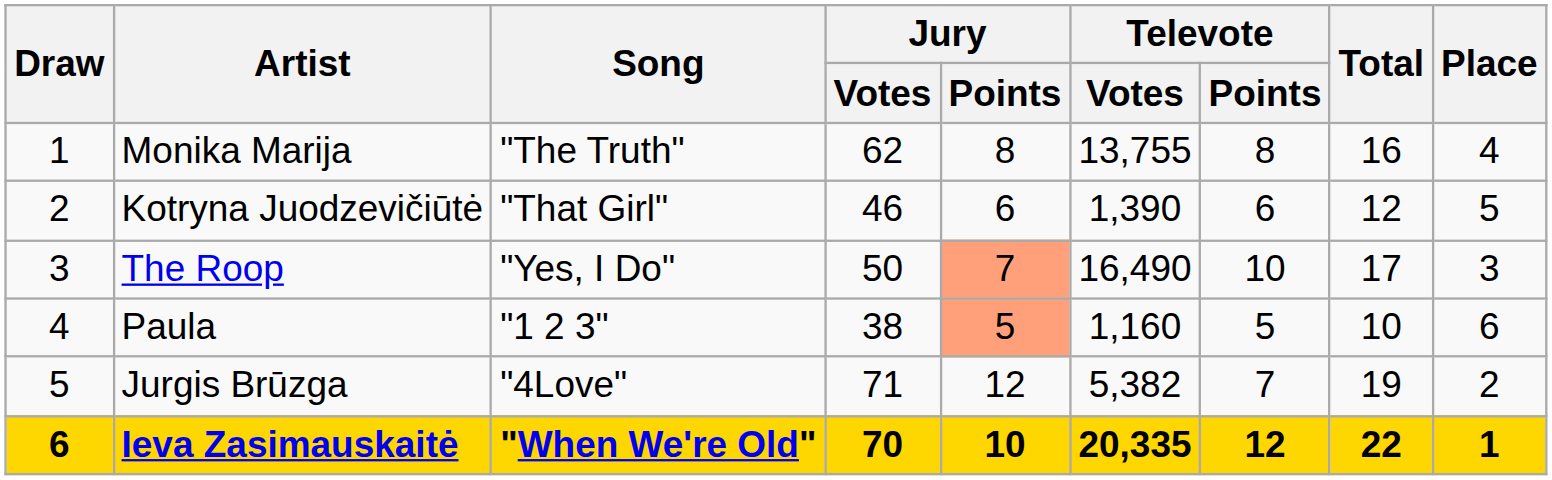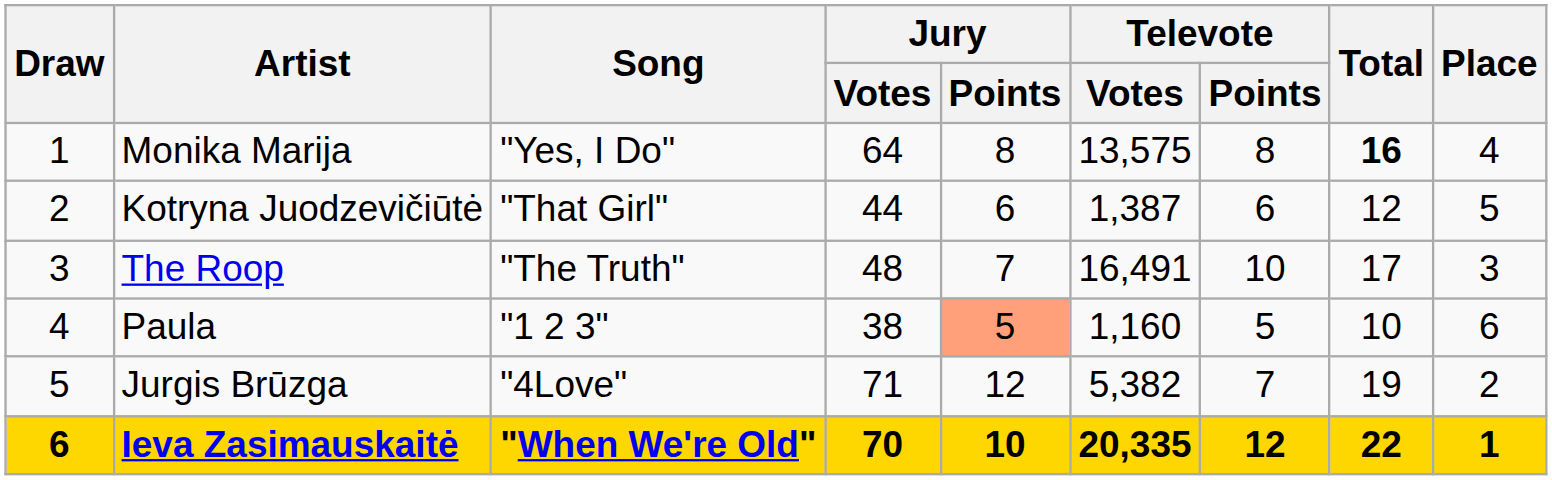 <table class="sortable wikitable" style="margin: 1em auto 1em auto; text-align:center">
 <tr>
 <th rowspan="2">Draw</th>
 <th rowspan="2">Artist</th>
 <th rowspan="2">Song</th>
 <th colspan="2">Jury</th>
 <th colspan="2">Televote</th>
 <th rowspan="2">Total</th>
 <th rowspan="2">Place</th>
 </tr>
 <tr>
 <th>Votes</th>
 <th>Points</th>
 <th>Votes</th>
 <th>Points</th>
 </tr>
 <tr>
 <td>1</td>
 <td align="left">Monika Marija</td>
-<td align="left">"The Truth"</td>
-<td>62</td>
+<td align="left">"Yes, I Do"</td>
+<td>64</td>
 <td>8</td>
-<td>13,755</td>
+<td>13,575</td>
 <td>8</td>
-<td>16</td>
+<td><strong>16</strong></td>
 <td>4</td>
 </tr>
 <tr>
 <td>2</td>
 <td align="left">Kotryna Juodzevičiūtė</td>
 <td align="left">"That Girl"</td>
-<td>46</td>
+<td>44</td>
 <td>6</td>
-<td>1,390</td>
+<td>1,387</td>
 <td>6</td>
 <td>12</td>
 <td>5</td>
 </tr>
 <tr>
 <td>3</td>
 <td align="left"><a href='#'>The Roop</a></td>
-<td align="left">"Yes, I Do"</td>
-<td>50</td>
-<td style="background: lightsalmon;">7</td>
-<td>16,490</td>
+<td align="left">"The Truth"</td>
+<td>48</td>
+<td>7</td>
+<td>16,491</td>
 <td>10</td>
 <td>17</td>
 <td>3</td>
 </tr>
 <tr>
 <td>4</td>
 <td align="left">Paula</td>
 <td align="left">"1 2 3"</td>
 <td>38</td>
 <td style="background: lightsalmon;">5</td>
 <td>1,160</td>
 <td>5</td>
 <td>10</td>
 <td>6</td>
 </tr>
 <tr>
 <td>5</td>
 <td align="left">Jurgis Brūzga</td>
 <td align="left">"4Love"</td>
 <td>71</td>
 <td>12</td>
 <td>5,382</td>
 <td>7</td>
 <td>19</td>
 <td>2</td>
 </tr>
 <tr style="font-weight:bold; background:gold;">
 <td>6</td>
 <td align="left"><a href='#'>Ieva Zasimauskaitė</a></td>
 <td align="left">"<a href='#'>When We're Old</a>"</td>
 <td>70</td>
 <td>10</td>
 <td>20,335</td>
 <td>12</td>
 <td>22</td>
 <td>1</td>
 </tr>
 </table>
